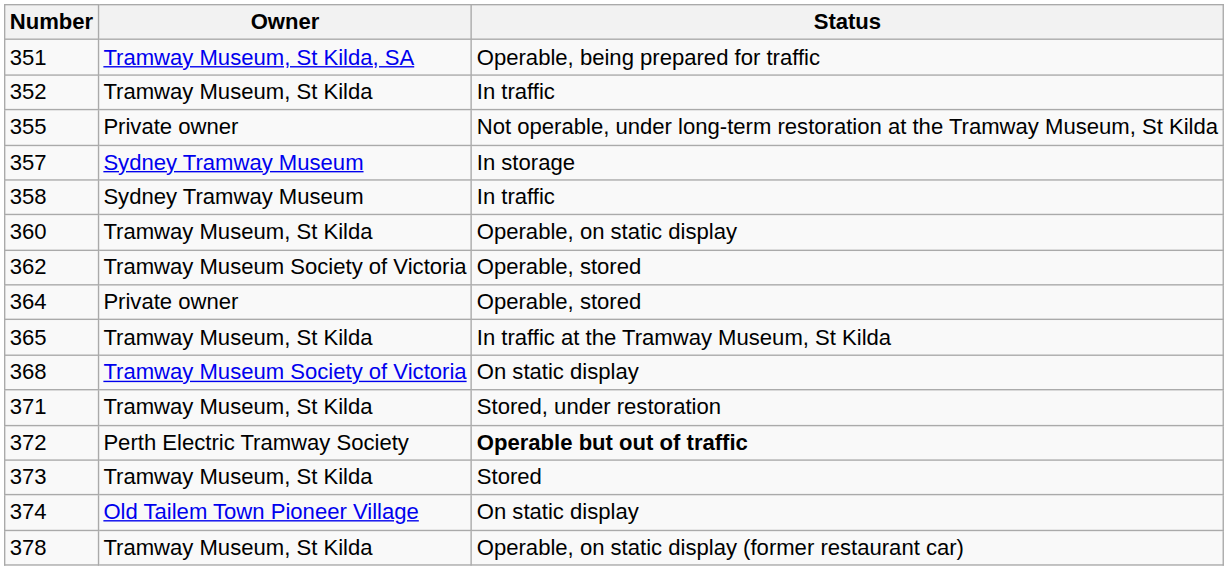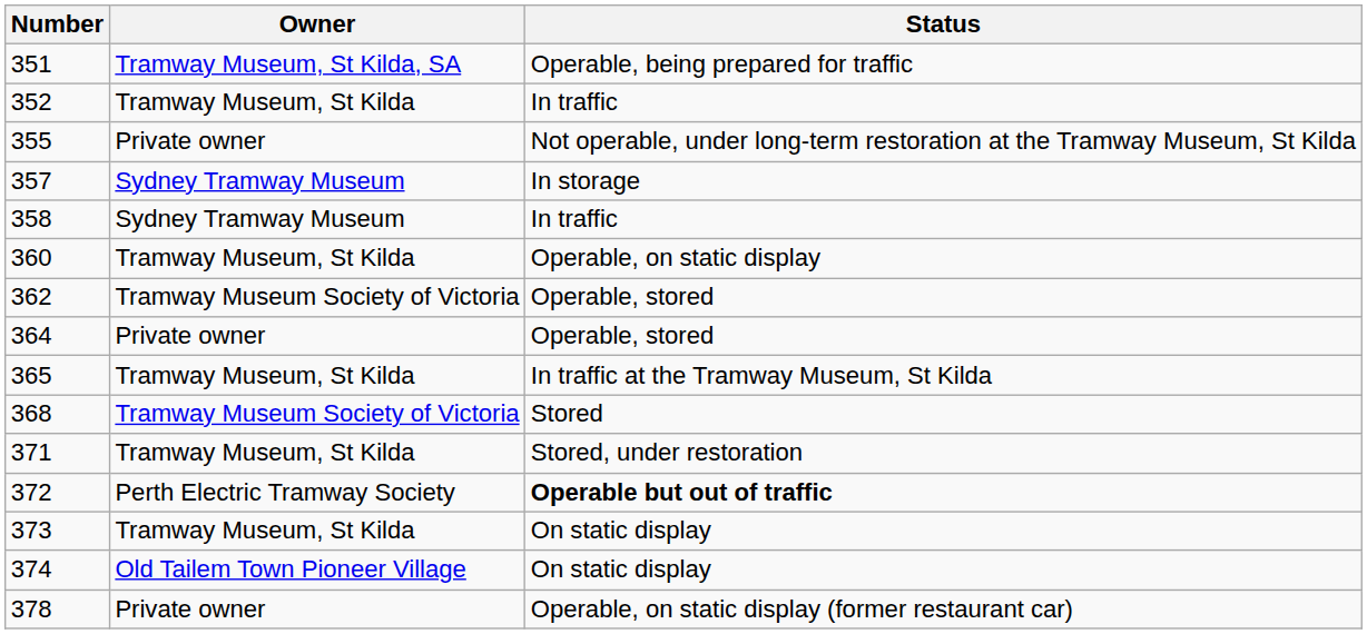 <table class="wikitable sortable" border="1" style=font-size: 86%>
 <tr>
 <th scope="col">Number</th>
 <th scope="col">Owner</th>
 <th scope="col" class="unsortable">Status</th>
 </tr>
 <tr>
 <td>351</td>
 <td><a href='#'>Tramway Museum, St Kilda, SA</a></td>
 <td>Operable, being prepared for traffic</td>
 </tr>
 <tr>
 <td>352</td>
 <td>Tramway Museum, St Kilda</td>
 <td>In traffic</td>
 </tr>
 <tr>
 <td>355</td>
 <td>Private owner</td>
 <td>Not operable, under long-term restoration at the Tramway Museum, St Kilda</td>
 </tr>
 <tr>
 <td>357</td>
 <td><a href='#'>Sydney Tramway Museum</a></td>
 <td>In storage</td>
 </tr>
 <tr>
 <td>358</td>
 <td>Sydney Tramway Museum</td>
 <td>In traffic</td>
 </tr>
 <tr>
 <td>360</td>
 <td>Tramway Museum, St Kilda</td>
 <td>Operable, on static display</td>
 </tr>
 <tr>
 <td>362</td>
 <td>Tramway Museum Society of Victoria</td>
 <td>Operable,  stored</td>
 </tr>
 <tr>
 <td>364</td>
 <td>Private owner</td>
 <td>Operable, stored</td>
 </tr>
 <tr>
 <td>365</td>
 <td>Tramway Museum, St Kilda</td>
 <td>In traffic at the Tramway Museum, St Kilda</td>
 </tr>
 <tr>
 <td>368</td>
 <td><a href='#'>Tramway Museum Society of Victoria</a></td>
-<td>On static display</td>
+<td>Stored</td>
 </tr>
 <tr>
 <td>371</td>
 <td>Tramway Museum, St Kilda</td>
 <td>Stored, under restoration</td>
 </tr>
 <tr>
 <td>372</td>
 <td>Perth Electric Tramway Society</td>
 <td><strong>Operable but out of traffic</strong></td>
 </tr>
 <tr>
 <td>373</td>
 <td>Tramway Museum, St Kilda</td>
-<td>Stored</td>
+<td>On static display</td>
 </tr>
 <tr>
 <td>374</td>
 <td><a href='#'>Old Tailem Town Pioneer Village</a></td>
 <td>On static display</td>
 </tr>
 <tr>
 <td>378</td>
-<td>Tramway Museum, St Kilda</td>
+<td>Private owner</td>
 <td>Operable, on static display (former restaurant car)</td>
 </tr>
 </table>
